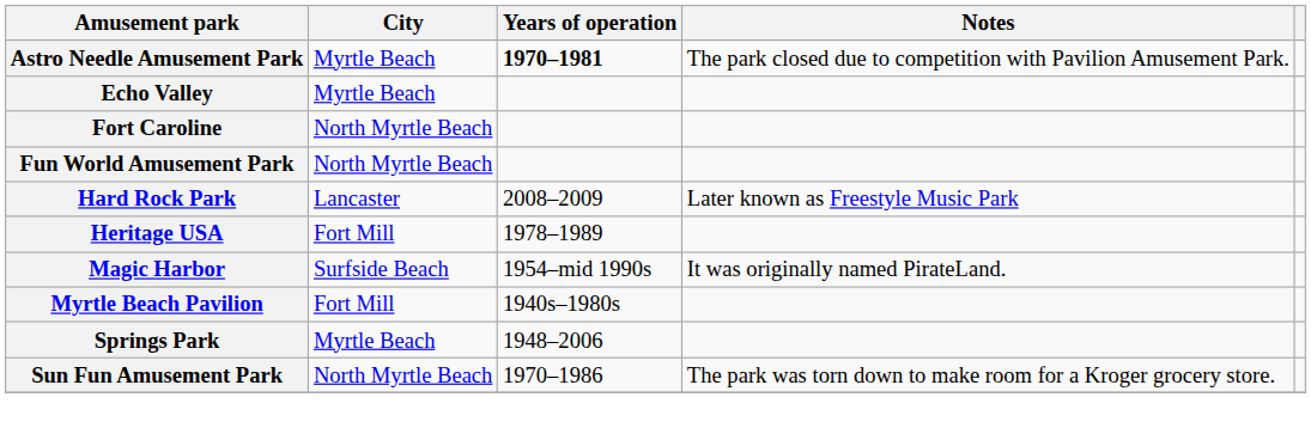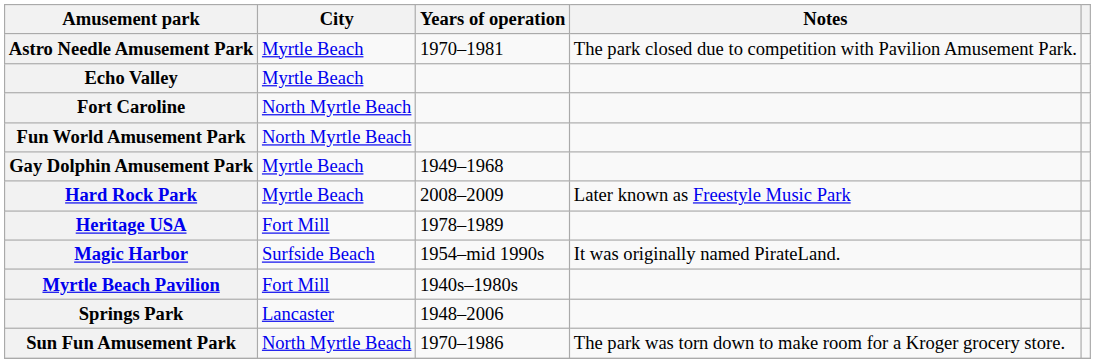 <table class="wikitable plainrowheaders sortable">
 <tr>
 <th scope="col">Amusement park</th>
 <th scope="col">City</th>
 <th scope="col">Years of operation</th>
 <th scope="col" class="unsortable">Notes</th>
 <th scope="col" class="unsortable"></th>
 </tr>
 <tr>
 <th scope="row">Astro Needle Amusement Park</th>
 <td><a href='#'>Myrtle Beach</a></td>
-<td><strong>1970–1981</strong></td>
+<td>1970–1981</td>
 <td>The park closed due to competition with Pavilion Amusement Park.</td>
 <td style="text-align:center;"></td>
 </tr>
 <tr>
 <th scope="row">Echo Valley</th>
 <td><a href='#'>Myrtle Beach</a></td>
 <td></td>
 <td></td>
 <td style="text-align:center;"></td>
 </tr>
 <tr>
 <th scope="row">Fort Caroline</th>
 <td><a href='#'>North Myrtle Beach</a></td>
 <td></td>
 <td></td>
 <td style="text-align:center;"></td>
 </tr>
 <tr>
 <th scope="row">Fun World Amusement Park</th>
 <td><a href='#'>North Myrtle Beach</a></td>
 <td></td>
 <td></td>
 <td style="text-align:center;"></td>
 </tr>
 <tr>
+<th scope="row">Gay Dolphin Amusement Park</th>
+<td><a href='#'>Myrtle Beach</a></td>
+<td>1949–1968</td>
+<td></td>
+<td style="text-align:center;"></td>
+</tr>
+<tr>
 <th scope="row"><a href='#'>Hard Rock Park</a></th>
-<td><a href='#'>Lancaster</a></td>
+<td><a href='#'>Myrtle Beach</a></td>
 <td>2008–2009</td>
 <td>Later known as <a href='#'>Freestyle Music Park</a></td>
 <td style="text-align:center;"></td>
 </tr>
 <tr>
 <th scope="row"><a href='#'>Heritage USA</a></th>
 <td><a href='#'>Fort Mill</a></td>
 <td>1978–1989</td>
 <td></td>
 <td style="text-align:center;"></td>
 </tr>
 <tr>
 <th scope="row"><a href='#'>Magic Harbor</a></th>
 <td><a href='#'>Surfside Beach</a></td>
 <td>1954–mid 1990s</td>
 <td>It was originally named PirateLand.</td>
 <td style="text-align:center;"></td>
 </tr>
 <tr>
 <th scope="row"><a href='#'>Myrtle Beach Pavilion</a></th>
 <td><a href='#'>Fort Mill</a></td>
 <td>1940s–1980s</td>
 <td></td>
 <td style="text-align:center;"></td>
 </tr>
 <tr>
 <th scope="row">Springs Park</th>
-<td><a href='#'>Myrtle Beach</a></td>
+<td><a href='#'>Lancaster</a></td>
 <td>1948–2006</td>
 <td></td>
 <td style="text-align:center;"></td>
 </tr>
 <tr>
 <th scope="row">Sun Fun Amusement Park</th>
 <td><a href='#'>North Myrtle Beach</a></td>
 <td>1970–1986</td>
 <td>The park was torn down to make room for a Kroger grocery store.</td>
 <td style="text-align:center;"></td>
 </tr>
 <tr>
 </tr>
 </table>
